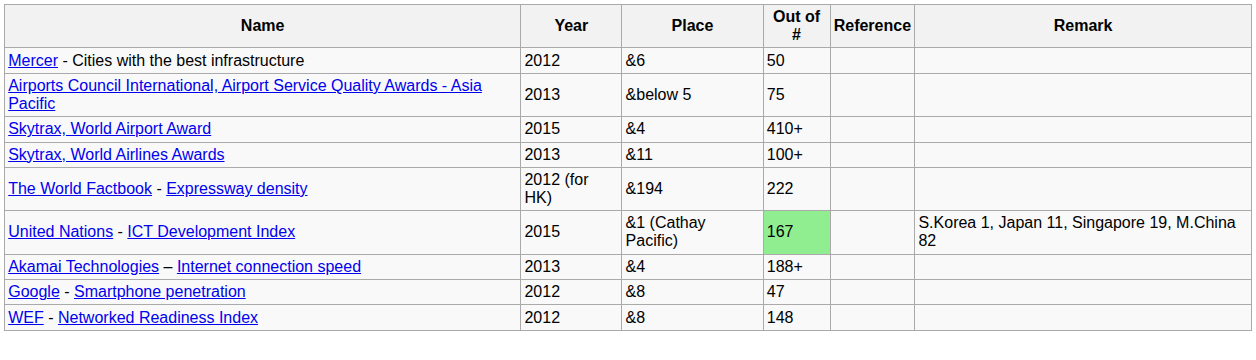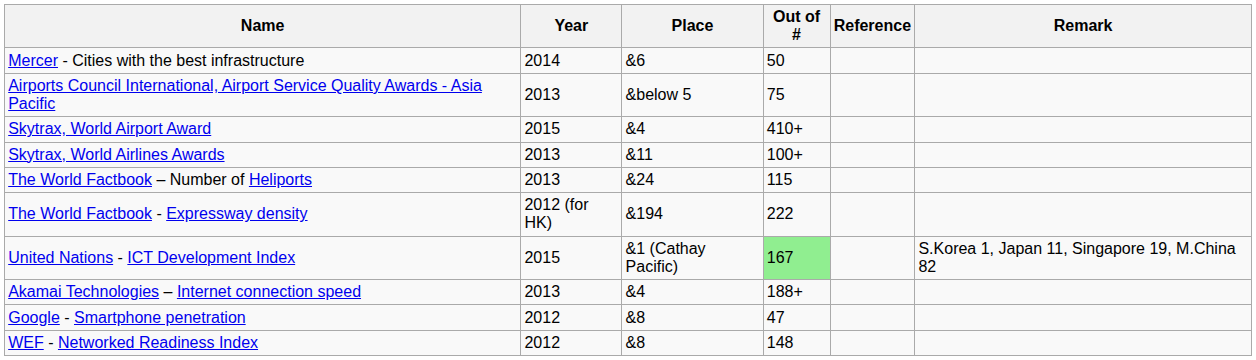 <table class="wikitable sortable" style="text-align:left">
 <tr>
 <th>Name</th>
 <th>Year</th>
 <th>Place</th>
 <th>Out of #</th>
 <th>Reference</th>
 <th>Remark</th>
 </tr>
 <tr>
 <td><a href='#'>Mercer</a> - Cities with the best infrastructure</td>
-<td>2012</td>
+<td>2014</td>
 <td><span>&</span>6</td>
 <td>50</td>
 <td></td>
 <td></td>
 </tr>
 <tr>
 <td><a href='#'>Airports Council International, Airport Service Quality Awards - Asia Pacific</a></td>
 <td>2013</td>
 <td><span>&</span>below 5</td>
 <td>75</td>
 <td></td>
 <td></td>
 </tr>
 <tr>
 <td><a href='#'>Skytrax, World Airport Award</a></td>
 <td>2015</td>
 <td><span>&</span>4</td>
 <td>410+</td>
 <td></td>
 <td></td>
 </tr>
 <tr>
 <td><a href='#'>Skytrax, World Airlines Awards</a></td>
 <td>2013</td>
 <td><span>&</span>11</td>
 <td>100+</td>
+<td></td>
+<td></td>
+</tr>
+<tr>
+<td><a href='#'>The World Factbook</a> – Number of <a href='#'>Heliports</a></td>
+<td>2013</td>
+<td><span>&</span>24</td>
+<td>115</td>
 <td></td>
 <td></td>
 </tr>
 <tr>
 <td><a href='#'>The World Factbook</a> - <a href='#'>Expressway density</a></td>
 <td>2012 (for HK)</td>
 <td><span>&</span>194</td>
 <td>222</td>
 <td></td>
 <td></td>
 </tr>
 <tr>
 <td><a href='#'>United Nations</a> - <a href='#'>ICT Development Index</a></td>
 <td>2015</td>
 <td><span>&</span>1 (Cathay Pacific)</td>
 <td style="background: lightgreen;">167</td>
 <td></td>
 <td>S.Korea 1, Japan 11, Singapore 19, M.China 82</td>
 </tr>
 <tr>
 <td><a href='#'>Akamai Technologies</a> – <a href='#'>Internet connection speed</a></td>
 <td>2013</td>
 <td><span>&</span>4</td>
 <td>188+</td>
 <td></td>
 <td></td>
 </tr>
 <tr>
 <td><a href='#'>Google</a> - <a href='#'>Smartphone penetration</a></td>
 <td>2012</td>
 <td><span>&</span>8</td>
 <td>47</td>
 <td> </td>
 <td></td>
 </tr>
 <tr>
 <td><a href='#'>WEF</a> - <a href='#'>Networked Readiness Index</a></td>
 <td>2012</td>
 <td><span>&</span>8</td>
 <td>148</td>
 <td></td>
 <td></td>
 </tr>
 <tr>
 </tr>
 </table>
